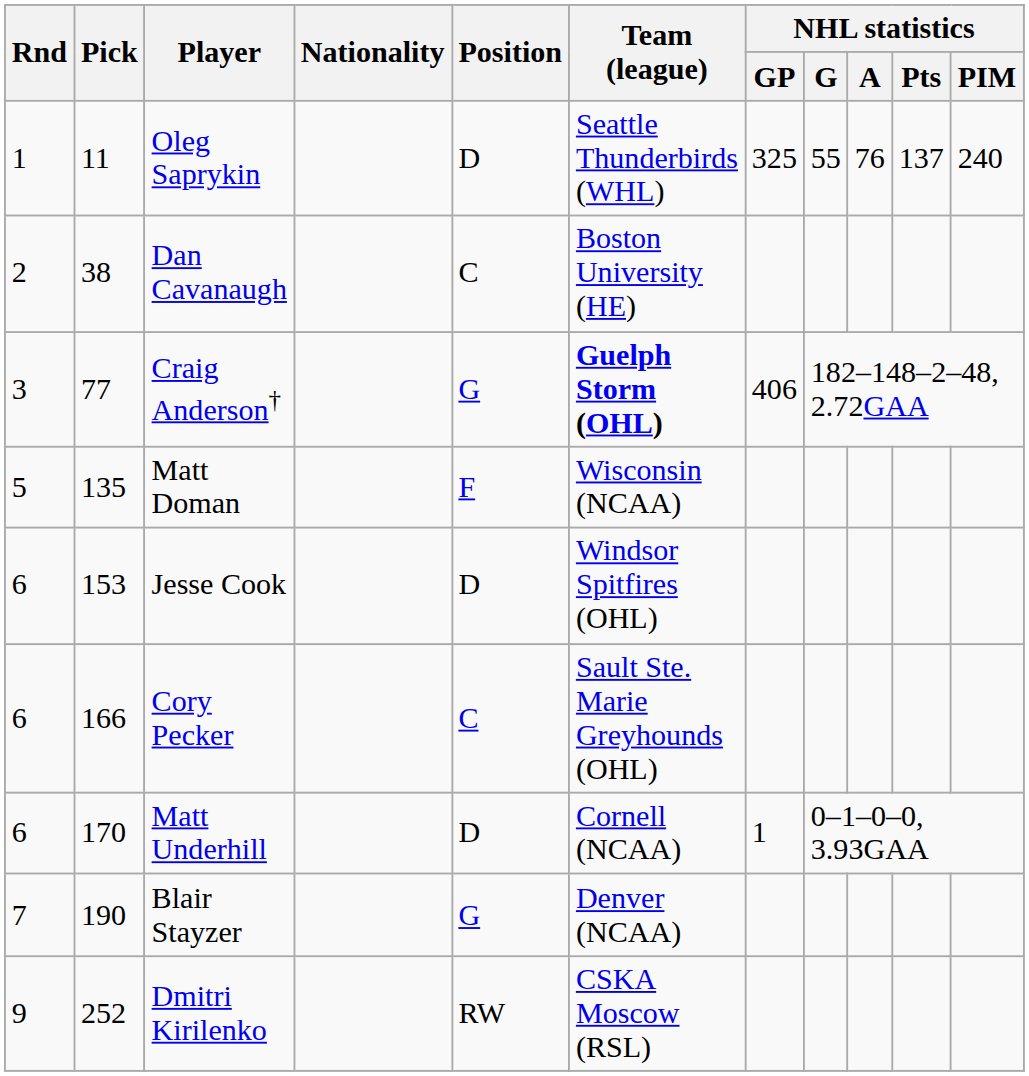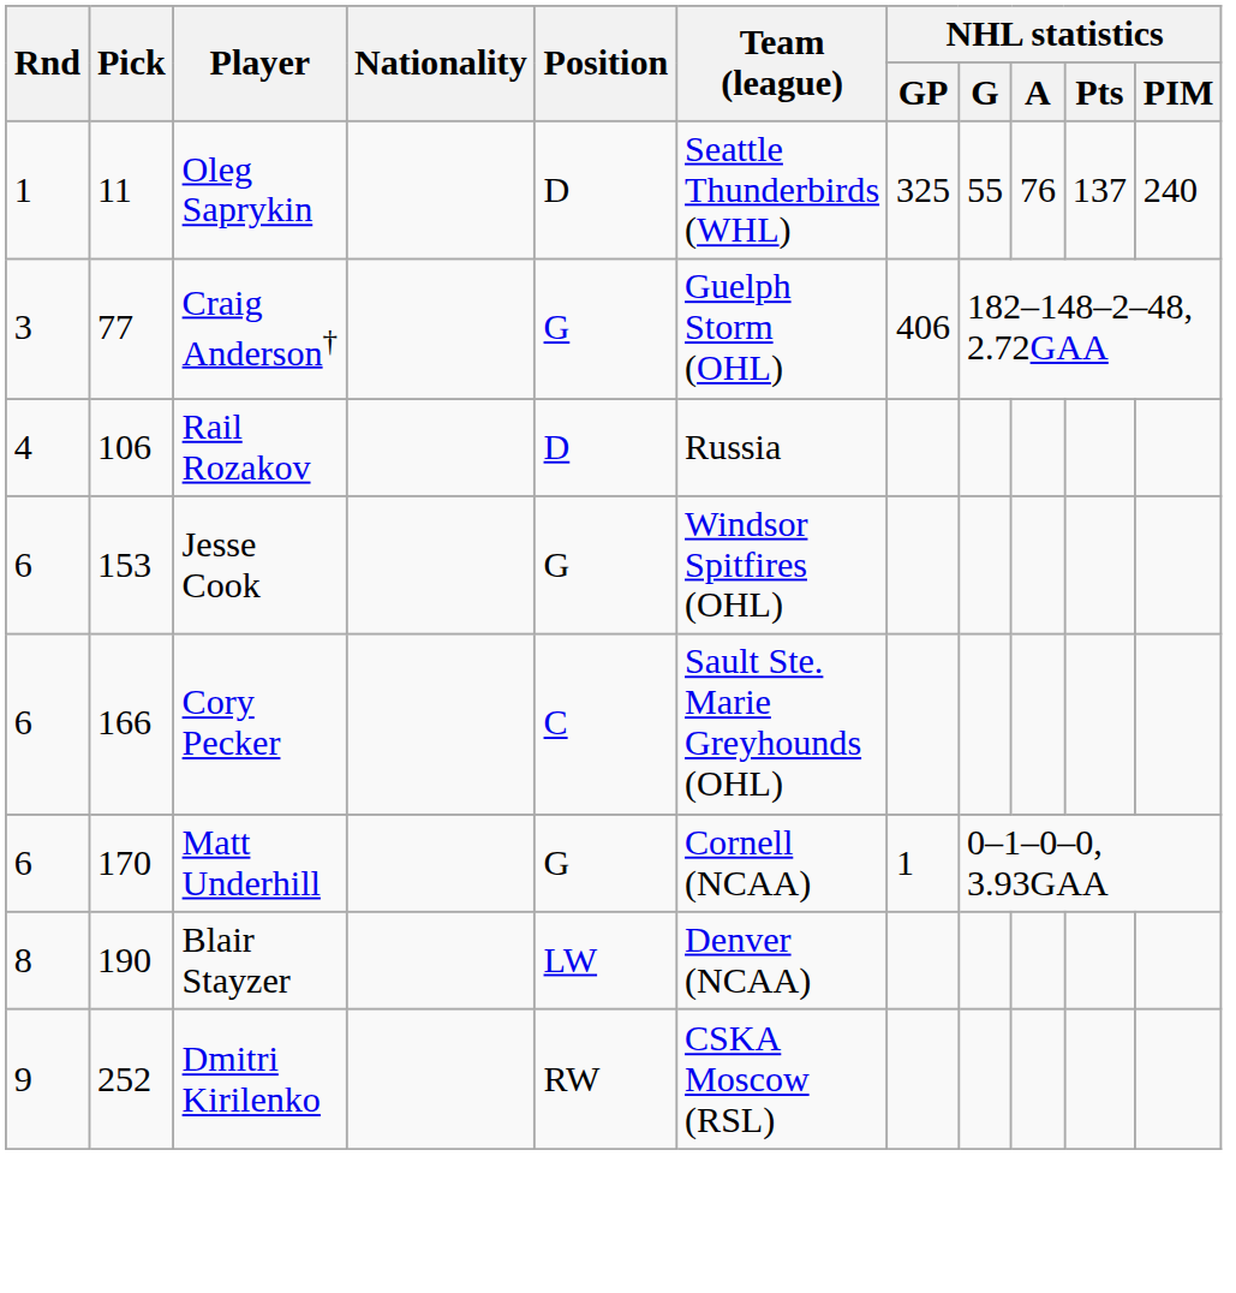 <table class="wikitable"  width="75%">
 <tr>
 <th rowspan="2">Rnd</th>
 <th rowspan="2">Pick</th>
 <th rowspan="2">Player</th>
 <th rowspan="2">Nationality</th>
 <th rowspan="2">Position</th>
 <th rowspan="2">Team (league)</th>
 <th colspan="5">NHL statistics</th>
 </tr>
 <tr>
 <th>GP</th>
 <th>G</th>
 <th>A</th>
 <th>Pts</th>
 <th>PIM</th>
 </tr>
 <tr>
 <td>1</td>
 <td>11</td>
 <td><a href='#'>Oleg Saprykin</a></td>
 <td></td>
 <td>D</td>
 <td><a href='#'>Seattle Thunderbirds</a> (<a href='#'>WHL</a>)</td>
 <td>325</td>
 <td>55</td>
 <td>76</td>
 <td>137</td>
 <td>240</td>
 </tr>
 <tr>
-<td>2</td>
-<td>38</td>
-<td><a href='#'>Dan Cavanaugh</a></td>
-<td></td>
-<td>C</td>
-<td><a href='#'>Boston University</a> (<a href='#'>HE</a>)</td>
-<td></td>
-<td></td>
-<td></td>
-<td></td>
-<td></td>
-</tr>
-<tr>
 <td>3</td>
 <td>77</td>
 <td><a href='#'>Craig Anderson</a><sup>†</sup></td>
 <td></td>
 <td><a href='#'>G</a></td>
-<td><strong><a href='#'>Guelph Storm</a> (<a href='#'>OHL</a>)</strong></td>
+<td><a href='#'>Guelph Storm</a> (<a href='#'>OHL</a>)</td>
 <td>406</td>
 <td colspan="4">182–148–2–48, 2.72<a href='#'>GAA</a></td>
 </tr>
 <tr>
-<td>5</td>
-<td>135</td>
-<td>Matt Doman</td>
+<td>4</td>
+<td>106</td>
+<td><a href='#'>Rail Rozakov</a></td>
 <td></td>
-<td><a href='#'>F</a></td>
-<td><a href='#'>Wisconsin</a> (NCAA)</td>
+<td><a href='#'>D</a></td>
+<td>Russia</td>
 <td></td>
 <td></td>
 <td></td>
 <td></td>
 <td></td>
 </tr>
 <tr>
 <td>6</td>
 <td>153</td>
 <td>Jesse Cook</td>
 <td></td>
-<td>D</td>
+<td>G</td>
 <td><a href='#'>Windsor Spitfires</a> (OHL)</td>
 <td></td>
 <td></td>
 <td></td>
 <td></td>
 <td></td>
 </tr>
 <tr>
 <td>6</td>
 <td>166</td>
 <td><a href='#'>Cory Pecker</a></td>
 <td></td>
 <td><a href='#'>C</a></td>
 <td><a href='#'>Sault Ste. Marie Greyhounds</a> (OHL)</td>
 <td></td>
 <td></td>
 <td></td>
 <td></td>
 <td></td>
 </tr>
 <tr>
 <td>6</td>
 <td>170</td>
 <td><a href='#'>Matt Underhill</a></td>
 <td></td>
-<td>D</td>
+<td>G</td>
 <td><a href='#'>Cornell</a> (NCAA)</td>
 <td>1</td>
 <td colspan="4">0–1–0–0, 3.93GAA</td>
 </tr>
 <tr>
-<td>7</td>
+<td>8</td>
 <td>190</td>
 <td>Blair Stayzer</td>
 <td></td>
-<td><a href='#'>G</a></td>
+<td><a href='#'>LW</a></td>
 <td><a href='#'>Denver</a> (NCAA)</td>
 <td></td>
 <td></td>
 <td></td>
 <td></td>
 <td></td>
 </tr>
 <tr>
 <td>9</td>
 <td>252</td>
 <td><a href='#'>Dmitri Kirilenko</a></td>
 <td></td>
 <td>RW</td>
 <td><a href='#'>CSKA Moscow</a> (RSL)</td>
 <td></td>
 <td></td>
 <td></td>
 <td></td>
 <td></td>
 </tr>
 </table>
